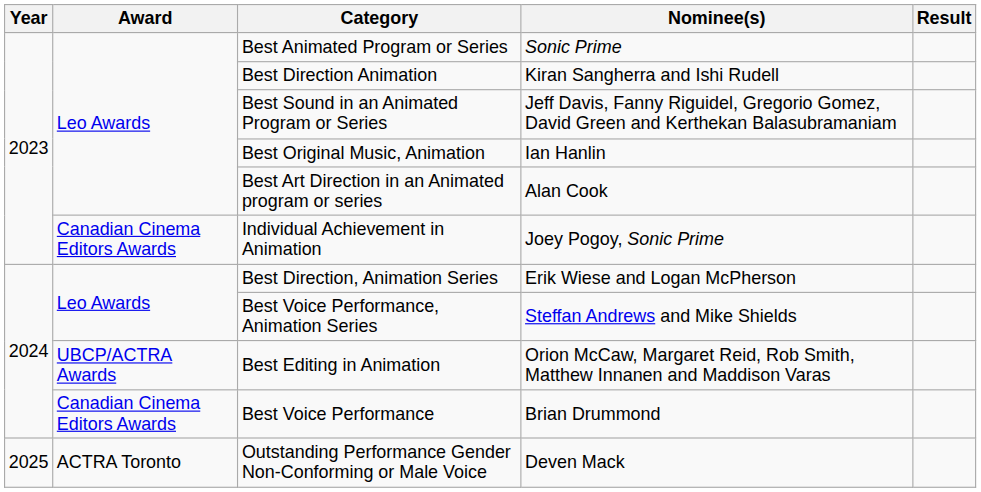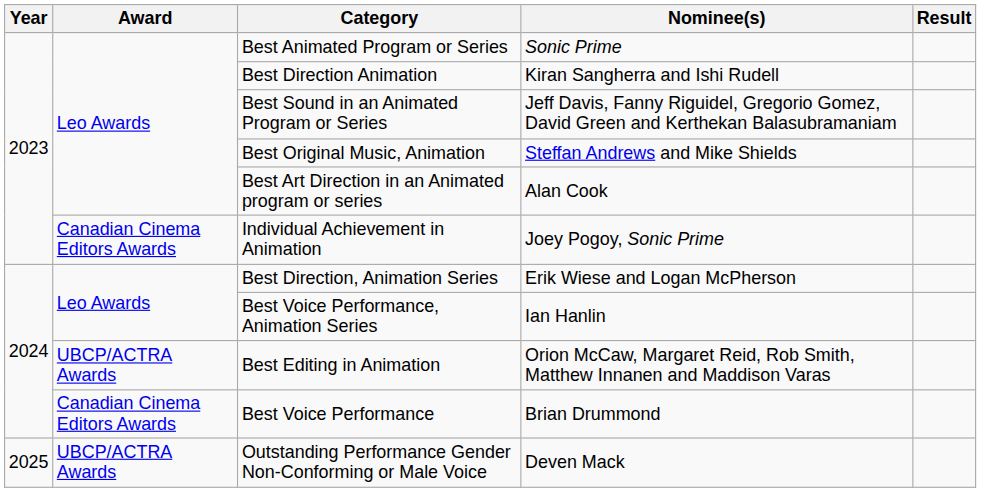 <table class="wikitable">
 <tr>
 <th scope="col">Year</th>
 <th scope="col">Award</th>
 <th scope="col">Category</th>
 <th scope="col">Nominee(s)</th>
 <th scope="col">Result</th>
 </tr>
 <tr>
 <td rowspan=6>2023</td>
 <td scope="rowgroup" rowspan=5><a href='#'>Leo Awards</a></td>
 <td>Best Animated Program or Series</td>
 <td><em>Sonic Prime</em></td>
 <td></td>
 </tr>
 <tr>
 <td>Best Direction Animation</td>
 <td>Kiran Sangherra and Ishi Rudell </td>
 <td></td>
 </tr>
 <tr>
 <td>Best Sound in an Animated Program or Series</td>
 <td>Jeff Davis, Fanny Riguidel, Gregorio Gomez, David Green and Kerthekan Balasubramaniam  </td>
 <td></td>
 </tr>
 <tr>
 <td>Best Original Music, Animation</td>
-<td>Ian Hanlin </td>
+<td><a href='#'>Steffan Andrews</a> and Mike Shields </td>
 <td></td>
 </tr>
 <tr>
 <td>Best Art Direction in an Animated program or series</td>
 <td>Alan Cook </td>
 <td></td>
 </tr>
 <tr>
 <td scope="rowgroup" rowspan=1><a href='#'>Canadian Cinema Editors Awards</a></td>
 <td>Individual Achievement in Animation</td>
 <td>Joey Pogoy, <em>Sonic Prime</em></td>
 <td></td>
 </tr>
 <tr>
 <td rowspan=4>2024</td>
 <td scope="rowgroup" rowspan=2><a href='#'>Leo Awards</a></td>
 <td>Best Direction, Animation Series</td>
 <td>Erik Wiese and Logan McPherson </td>
 <td></td>
 </tr>
 <tr>
 <td>Best Voice Performance, Animation Series</td>
-<td><a href='#'>Steffan Andrews</a> and Mike Shields </td>
+<td>Ian Hanlin </td>
 <td></td>
 </tr>
 <tr>
 <td scope="rowgroup" rowspan=1><a href='#'>UBCP/ACTRA Awards</a></td>
 <td>Best Editing in Animation</td>
 <td>Orion McCaw, Margaret Reid, Rob Smith, Matthew Innanen and Maddison Varas </td>
 <td></td>
 </tr>
 <tr>
 <td scope="rowgroup" rowspan=1><a href='#'>Canadian Cinema Editors Awards</a></td>
 <td>Best Voice Performance</td>
 <td>Brian Drummond </td>
 <td></td>
 </tr>
 <tr>
 <td rowspan=1>2025</td>
-<td scope="rowgroup" rowspan=1>ACTRA Toronto</td>
+<td scope="rowgroup" rowspan=1><a href='#'>UBCP/ACTRA Awards</a></td>
 <td>Outstanding Performance Gender Non-Conforming or Male Voice</td>
 <td>Deven Mack </td>
 <td></td>
 </tr>
 </table>
